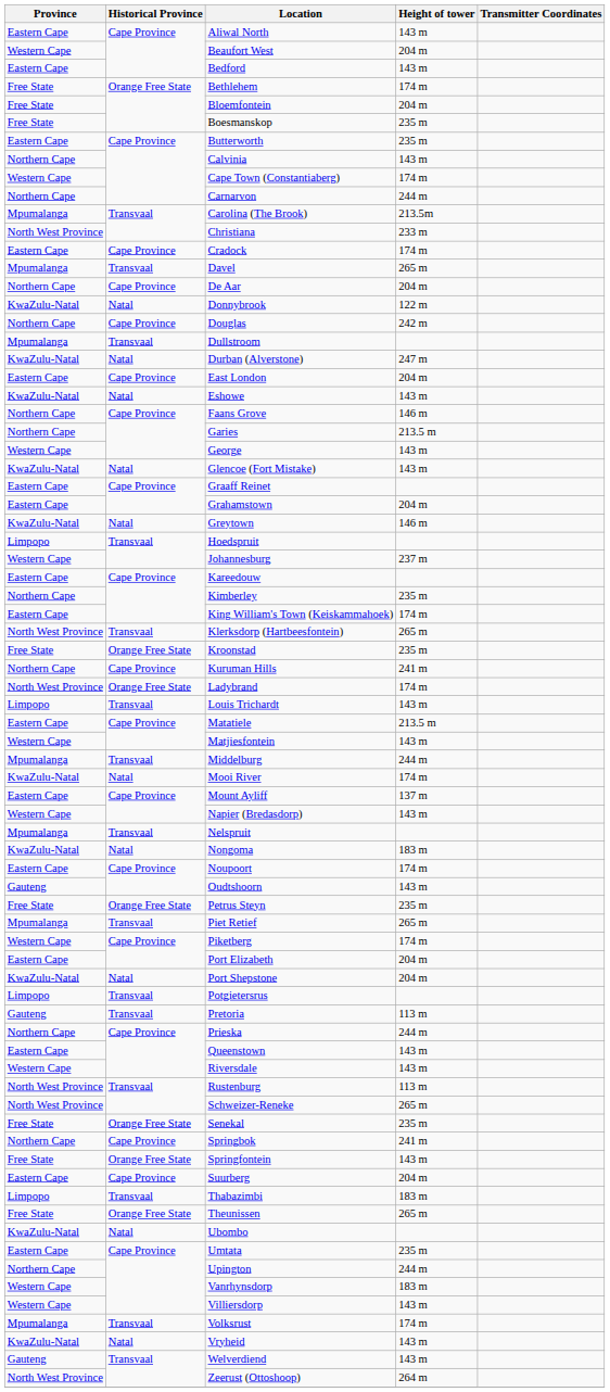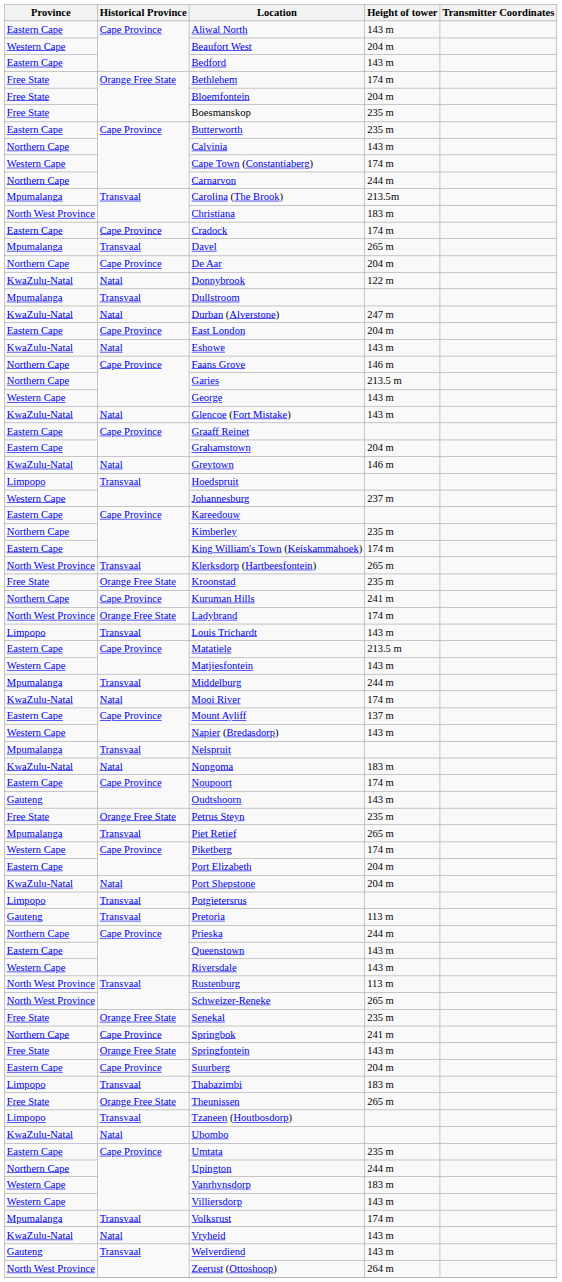 <table class="wikitable sortable" style="margin: 1em 1em 1em 0; background: #f9f9f9; border: 1px #aaa solid; border-collapse: collapse">
 <tr>
 <th>Province</th>
 <th>Historical Province</th>
 <th>Location</th>
 <th>Height of tower</th>
 <th>Transmitter Coordinates</th>
 </tr>
 <tr style="vertical-align: top; text-align: left;">
 <td><a href='#'>Eastern Cape</a></td>
 <td rowspan="3"><a href='#'>Cape Province</a></td>
 <td><a href='#'>Aliwal North</a></td>
 <td>143 m</td>
 <td></td>
 </tr>
 <tr style="vertical-align: top; text-align: left;">
 <td><a href='#'>Western Cape</a></td>
 <td><a href='#'>Beaufort West</a></td>
 <td>204 m</td>
 <td></td>
 </tr>
 <tr style="vertical-align: top; text-align: left;">
 <td><a href='#'>Eastern Cape</a></td>
 <td><a href='#'>Bedford</a></td>
 <td>143 m</td>
 <td></td>
 </tr>
 <tr style="vertical-align: top; text-align: left;">
 <td><a href='#'>Free State</a></td>
 <td rowspan="3"><a href='#'>Orange Free State</a></td>
 <td><a href='#'>Bethlehem</a></td>
 <td>174 m</td>
 <td></td>
 </tr>
 <tr style="vertical-align: top; text-align: left;">
 <td><a href='#'>Free State</a></td>
 <td><a href='#'>Bloemfontein</a></td>
 <td>204 m</td>
 <td></td>
 </tr>
 <tr style="vertical-align: top; text-align: left;">
 <td><a href='#'>Free State</a></td>
 <td>Boesmanskop</td>
 <td>235 m</td>
 <td></td>
 </tr>
 <tr style="vertical-align: top; text-align: left;">
 <td><a href='#'>Eastern Cape</a></td>
 <td rowspan="4"><a href='#'>Cape Province</a></td>
 <td><a href='#'>Butterworth</a></td>
 <td>235 m</td>
 <td></td>
 </tr>
 <tr style="vertical-align: top; text-align: left;">
 <td><a href='#'>Northern Cape</a></td>
 <td><a href='#'>Calvinia</a></td>
 <td>143 m</td>
 <td></td>
 </tr>
 <tr style="vertical-align: top; text-align: left;">
 <td><a href='#'>Western Cape</a></td>
 <td><a href='#'>Cape Town</a> (<a href='#'>Constantiaberg</a>)</td>
 <td>174 m</td>
 <td></td>
 </tr>
 <tr style="vertical-align: top; text-align: left;">
 <td><a href='#'>Northern Cape</a></td>
 <td><a href='#'>Carnarvon</a></td>
 <td>244 m</td>
 <td></td>
 </tr>
 <tr style="vertical-align: top; text-align: left;">
 <td><a href='#'>Mpumalanga</a></td>
 <td rowspan="2"><a href='#'>Transvaal</a></td>
 <td><a href='#'>Carolina</a> (<a href='#'>The Brook</a>)</td>
 <td>213.5m</td>
 <td></td>
 </tr>
 <tr style="vertical-align: top; text-align: left;">
 <td><a href='#'>North West Province</a></td>
 <td><a href='#'>Christiana</a></td>
-<td>233 m</td>
+<td>183 m</td>
 <td></td>
 </tr>
 <tr style="vertical-align: top; text-align: left;">
 <td><a href='#'>Eastern Cape</a></td>
 <td><a href='#'>Cape Province</a></td>
 <td><a href='#'>Cradock</a></td>
 <td>174 m</td>
 <td></td>
 </tr>
 <tr style="vertical-align: top; text-align: left;">
 <td><a href='#'>Mpumalanga</a></td>
 <td><a href='#'>Transvaal</a></td>
 <td><a href='#'>Davel</a></td>
 <td>265 m</td>
 <td></td>
 </tr>
 <tr style="vertical-align: top; text-align: left;">
 <td><a href='#'>Northern Cape</a></td>
 <td><a href='#'>Cape Province</a></td>
 <td><a href='#'>De Aar</a></td>
 <td>204 m</td>
 <td></td>
 </tr>
 <tr style="vertical-align: top; text-align: left;">
 <td><a href='#'>KwaZulu-Natal</a></td>
 <td><a href='#'>Natal</a></td>
 <td><a href='#'>Donnybrook</a></td>
 <td>122 m</td>
-<td></td>
-</tr>
-<tr style="vertical-align: top; text-align: left;">
-<td><a href='#'>Northern Cape</a></td>
-<td><a href='#'>Cape Province</a></td>
-<td><a href='#'>Douglas</a></td>
-<td>242 m</td>
 <td></td>
 </tr>
 <tr style="vertical-align: top; text-align: left;">
 <td><a href='#'>Mpumalanga</a></td>
 <td><a href='#'>Transvaal</a></td>
 <td><a href='#'>Dullstroom</a></td>
 <td></td>
 <td></td>
 </tr>
 <tr style="vertical-align: top; text-align: left;">
 <td><a href='#'>KwaZulu-Natal</a></td>
 <td><a href='#'>Natal</a></td>
 <td><a href='#'>Durban</a> (<a href='#'>Alverstone</a>)</td>
 <td>247 m</td>
 <td></td>
 </tr>
 <tr style="vertical-align: top; text-align: left;">
 <td><a href='#'>Eastern Cape</a></td>
 <td><a href='#'>Cape Province</a></td>
 <td><a href='#'>East London</a></td>
 <td>204 m</td>
 <td></td>
 </tr>
 <tr style="vertical-align: top; text-align: left;">
 <td><a href='#'>KwaZulu-Natal</a></td>
 <td><a href='#'>Natal</a></td>
 <td><a href='#'>Eshowe</a></td>
 <td>143 m</td>
 <td></td>
 </tr>
 <tr style="vertical-align: top; text-align: left;">
 <td><a href='#'>Northern Cape</a></td>
 <td rowspan="3"><a href='#'>Cape Province</a></td>
 <td><a href='#'>Faans Grove</a></td>
 <td>146 m</td>
 <td></td>
 </tr>
 <tr style="vertical-align: top; text-align: left;">
 <td><a href='#'>Northern Cape</a></td>
 <td><a href='#'>Garies</a></td>
 <td>213.5 m</td>
 <td></td>
 </tr>
 <tr style="vertical-align: top; text-align: left;">
 <td><a href='#'>Western Cape</a></td>
 <td><a href='#'>George</a></td>
 <td>143 m</td>
 <td></td>
 </tr>
 <tr style="vertical-align: top; text-align: left;">
 <td><a href='#'>KwaZulu-Natal</a></td>
 <td><a href='#'>Natal</a></td>
 <td><a href='#'>Glencoe</a> (<a href='#'>Fort Mistake</a>)</td>
 <td>143 m</td>
 <td></td>
 </tr>
 <tr style="vertical-align: top; text-align: left;">
 <td><a href='#'>Eastern Cape</a></td>
 <td rowspan="2"><a href='#'>Cape Province</a></td>
 <td><a href='#'>Graaff Reinet</a></td>
 <td></td>
 <td></td>
 </tr>
 <tr style="vertical-align: top; text-align: left;">
 <td><a href='#'>Eastern Cape</a></td>
 <td><a href='#'>Grahamstown</a></td>
 <td>204 m</td>
 <td></td>
 </tr>
 <tr style="vertical-align: top; text-align: left;">
 <td><a href='#'>KwaZulu-Natal</a></td>
 <td><a href='#'>Natal</a></td>
 <td><a href='#'>Greytown</a></td>
 <td>146 m</td>
 <td></td>
 </tr>
 <tr style="vertical-align: top; text-align: left;">
 <td><a href='#'>Limpopo</a></td>
 <td rowspan="2"><a href='#'>Transvaal</a></td>
 <td><a href='#'>Hoedspruit</a></td>
 <td></td>
 <td></td>
 </tr>
 <tr style="vertical-align: top; text-align: left;">
 <td><a href='#'>Western Cape</a></td>
 <td><a href='#'>Johannesburg</a></td>
 <td>237 m</td>
 <td></td>
 </tr>
 <tr style="vertical-align: top; text-align: left;">
 <td><a href='#'>Eastern Cape</a></td>
 <td rowspan="3"><a href='#'>Cape Province</a></td>
 <td><a href='#'>Kareedouw</a></td>
 <td></td>
 <td></td>
 </tr>
 <tr style="vertical-align: top; text-align: left;">
 <td><a href='#'>Northern Cape</a></td>
 <td><a href='#'>Kimberley</a></td>
 <td>235 m</td>
 <td></td>
 </tr>
 <tr style="vertical-align: top; text-align: left;">
 <td><a href='#'>Eastern Cape</a></td>
 <td><a href='#'>King William's Town</a> (<a href='#'>Keiskammahoek</a>)</td>
 <td>174 m</td>
 <td></td>
 </tr>
 <tr style="vertical-align: top; text-align: left;">
 <td><a href='#'>North West Province</a></td>
 <td><a href='#'>Transvaal</a></td>
 <td><a href='#'>Klerksdorp</a> (<a href='#'>Hartbeesfontein</a>)</td>
 <td>265 m</td>
 <td></td>
 </tr>
 <tr style="vertical-align: top; text-align: left;">
 <td><a href='#'>Free State</a></td>
 <td><a href='#'>Orange Free State</a></td>
 <td><a href='#'>Kroonstad</a></td>
 <td>235 m</td>
 <td></td>
 </tr>
 <tr style="vertical-align: top; text-align: left;">
 <td><a href='#'>Northern Cape</a></td>
 <td><a href='#'>Cape Province</a></td>
 <td><a href='#'>Kuruman Hills</a></td>
 <td>241 m</td>
 <td></td>
 </tr>
 <tr style="vertical-align: top; text-align: left;">
 <td><a href='#'>North West Province</a></td>
 <td><a href='#'>Orange Free State</a></td>
 <td><a href='#'>Ladybrand</a></td>
 <td>174 m</td>
 <td></td>
 </tr>
 <tr style="vertical-align: top; text-align: left;">
 <td><a href='#'>Limpopo</a></td>
 <td><a href='#'>Transvaal</a></td>
 <td><a href='#'>Louis Trichardt</a></td>
 <td>143 m</td>
 <td></td>
 </tr>
 <tr style="vertical-align: top; text-align: left;">
 <td><a href='#'>Eastern Cape</a></td>
 <td rowspan="2"><a href='#'>Cape Province</a></td>
 <td><a href='#'>Matatiele</a></td>
 <td>213.5 m</td>
 <td></td>
 </tr>
 <tr style="vertical-align: top; text-align: left;">
 <td><a href='#'>Western Cape</a></td>
 <td><a href='#'>Matjiesfontein</a></td>
 <td>143 m</td>
 <td></td>
 </tr>
 <tr style="vertical-align: top; text-align: left;">
 <td><a href='#'>Mpumalanga</a></td>
 <td><a href='#'>Transvaal</a></td>
 <td><a href='#'>Middelburg</a></td>
 <td>244 m</td>
 <td></td>
 </tr>
 <tr style="vertical-align: top; text-align: left;">
 <td><a href='#'>KwaZulu-Natal</a></td>
 <td><a href='#'>Natal</a></td>
 <td><a href='#'>Mooi River</a></td>
 <td>174 m</td>
 <td></td>
 </tr>
 <tr style="vertical-align: top; text-align: left;">
 <td><a href='#'>Eastern Cape</a></td>
 <td rowspan="2"><a href='#'>Cape Province</a></td>
 <td><a href='#'>Mount Ayliff</a></td>
 <td>137 m</td>
 <td></td>
 </tr>
 <tr style="vertical-align: top; text-align: left;">
 <td><a href='#'>Western Cape</a></td>
 <td><a href='#'>Napier</a> (<a href='#'>Bredasdorp</a>)</td>
 <td>143 m</td>
 <td></td>
 </tr>
 <tr style="vertical-align: top; text-align: left;">
 <td><a href='#'>Mpumalanga</a></td>
 <td><a href='#'>Transvaal</a></td>
 <td><a href='#'>Nelspruit</a></td>
 <td></td>
 <td></td>
 </tr>
 <tr style="vertical-align: top; text-align: left;">
 <td><a href='#'>KwaZulu-Natal</a></td>
 <td><a href='#'>Natal</a></td>
 <td><a href='#'>Nongoma</a></td>
 <td>183 m</td>
 <td></td>
 </tr>
 <tr style="vertical-align: top; text-align: left;">
 <td><a href='#'>Eastern Cape</a></td>
 <td rowspan="2"><a href='#'>Cape Province</a></td>
 <td><a href='#'>Noupoort</a></td>
 <td>174 m</td>
 <td></td>
 </tr>
 <tr style="vertical-align: top; text-align: left;">
 <td><a href='#'>Gauteng</a></td>
 <td><a href='#'>Oudtshoorn</a></td>
 <td>143 m</td>
 <td></td>
 </tr>
 <tr style="vertical-align: top; text-align: left;">
 <td><a href='#'>Free State</a></td>
 <td><a href='#'>Orange Free State</a></td>
 <td><a href='#'>Petrus Steyn</a></td>
 <td>235 m</td>
 <td></td>
 </tr>
 <tr style="vertical-align: top; text-align: left;">
 <td><a href='#'>Mpumalanga</a></td>
 <td><a href='#'>Transvaal</a></td>
 <td><a href='#'>Piet Retief</a></td>
 <td>265 m</td>
 <td></td>
 </tr>
 <tr style="vertical-align: top; text-align: left;">
 <td><a href='#'>Western Cape</a></td>
 <td rowspan="2"><a href='#'>Cape Province</a></td>
 <td><a href='#'>Piketberg</a></td>
 <td>174 m</td>
 <td></td>
 </tr>
 <tr style="vertical-align: top; text-align: left;">
 <td><a href='#'>Eastern Cape</a></td>
 <td><a href='#'>Port Elizabeth</a></td>
 <td>204 m</td>
 <td></td>
 </tr>
 <tr style="vertical-align: top; text-align: left;">
 <td><a href='#'>KwaZulu-Natal</a></td>
 <td><a href='#'>Natal</a></td>
 <td><a href='#'>Port Shepstone</a></td>
 <td>204 m</td>
 <td></td>
 </tr>
 <tr style="vertical-align: top; text-align: left;">
 <td><a href='#'>Limpopo</a></td>
 <td><a href='#'>Transvaal</a></td>
 <td><a href='#'>Potgietersrus</a></td>
 <td></td>
 <td></td>
 </tr>
 <tr style="vertical-align: top; text-align: left;">
 <td><a href='#'>Gauteng</a></td>
 <td><a href='#'>Transvaal</a></td>
 <td><a href='#'>Pretoria</a></td>
 <td>113 m</td>
 <td></td>
 </tr>
 <tr style="vertical-align: top; text-align: left;">
 <td><a href='#'>Northern Cape</a></td>
 <td rowspan="3"><a href='#'>Cape Province</a></td>
 <td><a href='#'>Prieska</a></td>
 <td>244 m</td>
 <td></td>
 </tr>
 <tr style="vertical-align: top; text-align: left;">
 <td><a href='#'>Eastern Cape</a></td>
 <td><a href='#'>Queenstown</a></td>
 <td>143 m</td>
 <td></td>
 </tr>
 <tr style="vertical-align: top; text-align: left;">
 <td><a href='#'>Western Cape</a></td>
 <td><a href='#'>Riversdale</a></td>
 <td>143 m</td>
 <td></td>
 </tr>
 <tr style="vertical-align: top; text-align: left;">
 <td><a href='#'>North West Province</a></td>
 <td rowspan="2"><a href='#'>Transvaal</a></td>
 <td><a href='#'>Rustenburg</a></td>
 <td>113 m</td>
 <td></td>
 </tr>
 <tr style="vertical-align: top; text-align: left;">
 <td><a href='#'>North West Province</a></td>
 <td><a href='#'>Schweizer-Reneke</a></td>
 <td>265 m</td>
 <td></td>
 </tr>
 <tr style="vertical-align: top; text-align: left;">
 <td><a href='#'>Free State</a></td>
 <td><a href='#'>Orange Free State</a></td>
 <td><a href='#'>Senekal</a></td>
 <td>235 m</td>
 <td></td>
 </tr>
 <tr style="vertical-align: top; text-align: left;">
 <td><a href='#'>Northern Cape</a></td>
 <td><a href='#'>Cape Province</a></td>
 <td><a href='#'>Springbok</a></td>
 <td>241 m</td>
 <td></td>
 </tr>
 <tr style="vertical-align: top; text-align: left;">
 <td><a href='#'>Free State</a></td>
 <td><a href='#'>Orange Free State</a></td>
 <td><a href='#'>Springfontein</a></td>
 <td>143 m</td>
 <td></td>
 </tr>
 <tr style="vertical-align: top; text-align: left;">
 <td><a href='#'>Eastern Cape</a></td>
 <td><a href='#'>Cape Province</a></td>
 <td><a href='#'>Suurberg</a></td>
 <td>204 m</td>
 <td></td>
 </tr>
 <tr style="vertical-align: top; text-align: left;">
 <td><a href='#'>Limpopo</a></td>
 <td><a href='#'>Transvaal</a></td>
 <td><a href='#'>Thabazimbi</a></td>
 <td>183 m</td>
 <td></td>
 </tr>
 <tr style="vertical-align: top; text-align: left;">
 <td><a href='#'>Free State</a></td>
 <td><a href='#'>Orange Free State</a></td>
 <td><a href='#'>Theunissen</a></td>
 <td>265 m</td>
 <td></td>
 </tr>
 <tr style="vertical-align: top; text-align: left;">
+<td><a href='#'>Limpopo</a></td>
+<td><a href='#'>Transvaal</a></td>
+<td><a href='#'>Tzaneen</a> (<a href='#'>Houtbosdorp</a>)</td>
+<td></td>
+<td></td>
+</tr>
+<tr style="vertical-align: top; text-align: left;">
 <td><a href='#'>KwaZulu-Natal</a></td>
 <td><a href='#'>Natal</a></td>
 <td><a href='#'>Ubombo</a></td>
 <td></td>
 <td></td>
 </tr>
 <tr style="vertical-align: top; text-align: left;">
 <td><a href='#'>Eastern Cape</a></td>
 <td rowspan="4"><a href='#'>Cape Province</a></td>
 <td><a href='#'>Umtata</a></td>
 <td>235 m</td>
 <td></td>
 </tr>
 <tr style="vertical-align: top; text-align: left;">
 <td><a href='#'>Northern Cape</a></td>
 <td><a href='#'>Upington</a></td>
 <td>244 m</td>
 <td></td>
 </tr>
 <tr style="vertical-align: top; text-align: left;">
 <td><a href='#'>Western Cape</a></td>
 <td><a href='#'>Vanrhynsdorp</a></td>
 <td>183 m</td>
 <td></td>
 </tr>
 <tr style="vertical-align: top; text-align: left;">
 <td><a href='#'>Western Cape</a></td>
 <td><a href='#'>Villiersdorp</a></td>
 <td>143 m</td>
 <td></td>
 </tr>
 <tr style="vertical-align: top; text-align: left;">
 <td><a href='#'>Mpumalanga</a></td>
 <td><a href='#'>Transvaal</a></td>
 <td><a href='#'>Volksrust</a></td>
 <td>174 m</td>
 <td></td>
 </tr>
 <tr style="vertical-align: top; text-align: left;">
 <td><a href='#'>KwaZulu-Natal</a></td>
 <td><a href='#'>Natal</a></td>
 <td><a href='#'>Vryheid</a></td>
 <td>143 m</td>
 <td></td>
 </tr>
 <tr style="vertical-align: top; text-align: left;">
 <td><a href='#'>Gauteng</a></td>
 <td rowspan="2"><a href='#'>Transvaal</a></td>
 <td><a href='#'>Welverdiend</a></td>
 <td>143 m</td>
 <td></td>
 </tr>
 <tr style="vertical-align: top; text-align: left;">
 <td><a href='#'>North West Province</a></td>
 <td><a href='#'>Zeerust</a> (<a href='#'>Ottoshoop</a>)</td>
 <td>264 m</td>
 <td></td>
 </tr>
 <tr style="vertical-align: top; text-align: left;">
 </tr>
 </table>
